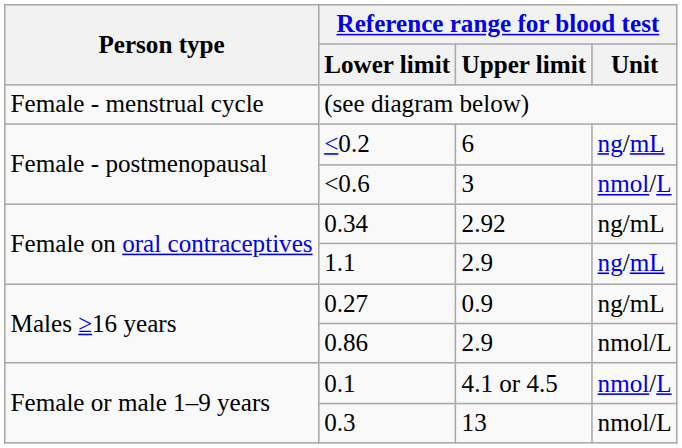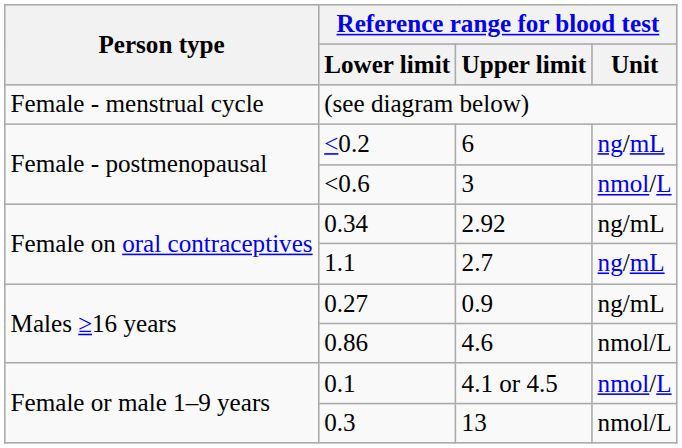 <table class="wikitable" align="center">
 <tr>
 <th rowspan=2>Person type</th>
 <th colspan=3><a href='#'>Reference range for blood test</a></th>
 </tr>
 <tr>
 <th>Lower limit</th>
 <th>Upper limit</th>
 <th>Unit</th>
 </tr>
 <tr>
 <td>Female - menstrual cycle</td>
 <td colspan=3>(see diagram below)</td>
 </tr>
 <tr>
 <td rowspan=2>Female - postmenopausal</td>
 <td><a href='#'><</a>0.2</td>
 <td>6</td>
 <td><a href='#'>ng</a>/<a href='#'>mL</a></td>
 </tr>
 <tr>
 <td><0.6</td>
 <td>3</td>
 <td><a href='#'>nmol</a>/<a href='#'>L</a></td>
 </tr>
 <tr>
 <td rowspan=2>Female on <a href='#'>oral contraceptives</a></td>
 <td>0.34</td>
 <td>2.92</td>
 <td>ng/mL</td>
 </tr>
 <tr>
 <td>1.1</td>
-<td>2.9</td>
+<td>2.7</td>
 <td><a href='#'>ng</a>/<a href='#'>mL</a></td>
 </tr>
 <tr>
 <td rowspan=2>Males <a href='#'>≥</a>16 years</td>
 <td>0.27</td>
 <td>0.9</td>
 <td>ng/mL</td>
 </tr>
 <tr>
 <td>0.86</td>
-<td>2.9</td>
+<td>4.6</td>
 <td>nmol/L</td>
 </tr>
 <tr>
 <td rowspan=2>Female or male 1–9 years</td>
 <td>0.1</td>
 <td>4.1 or 4.5</td>
 <td><a href='#'>nmol</a>/<a href='#'>L</a></td>
 </tr>
 <tr>
 <td>0.3</td>
 <td>13</td>
 <td>nmol/L</td>
 </tr>
 </table>
